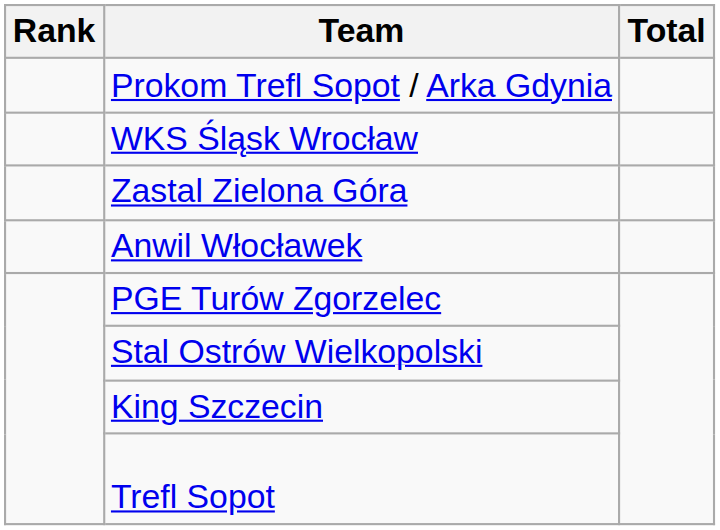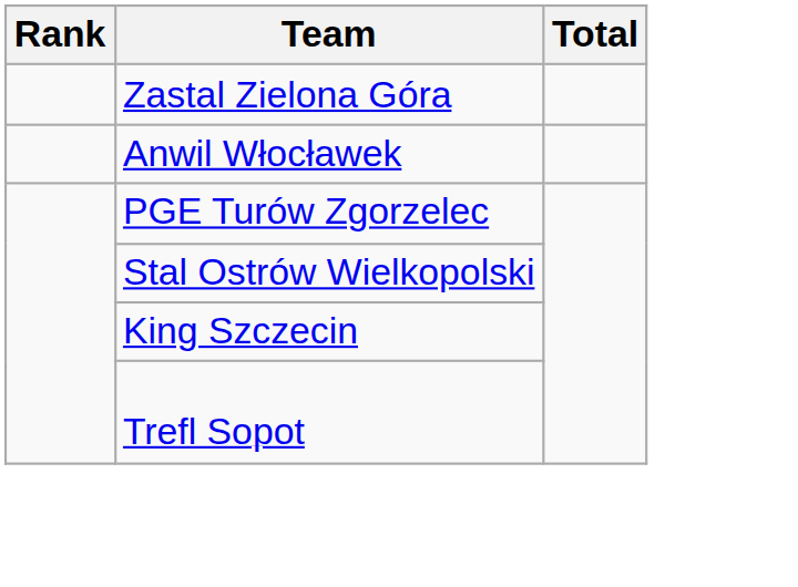 <table class="sortable wikitable plainrowheaders">
 <tr>
 <th scope="col">Rank</th>
 <th scope="col">Team</th>
 <th scope="col">Total</th>
-</tr>
-<tr>
-<td></td>
-<td><a href='#'>Prokom Trefl Sopot</a> / <a href='#'>Arka Gdynia</a></td>
-<td></td>
-</tr>
-<tr>
-<td></td>
-<td><a href='#'>WKS Śląsk Wrocław</a></td>
-<td></td>
 </tr>
 <tr>
 <td></td>
 <td><a href='#'>Zastal Zielona Góra</a></td>
 <td></td>
 </tr>
 <tr>
 <td></td>
 <td><a href='#'>Anwil Włocławek</a></td>
 <td></td>
 </tr>
 <tr>
 <td rowspan="4"></td>
 <td><a href='#'>PGE Turów Zgorzelec</a></td>
 <td rowspan="4"></td>
 </tr>
 <tr>
 <td><a href='#'>Stal Ostrów Wielkopolski</a></td>
 </tr>
 <tr>
 <td><a href='#'>King Szczecin</a></td>
 </tr>
 <tr>
 <td><br><a href='#'>Trefl Sopot</a></td>
 </tr>
 </table>
